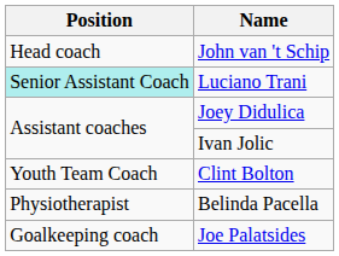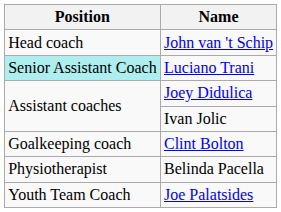 <table class="wikitable">
 <tr>
 <th>Position</th>
 <th>Name</th>
 </tr>
 <tr>
 <td>Head coach</td>
 <td> <a href='#'>John van 't Schip</a></td>
 </tr>
 <tr>
 <td style="background: paleturquoise;">Senior Assistant Coach</td>
 <td> <a href='#'>Luciano Trani</a></td>
 </tr>
 <tr>
 <td rowspan="2">Assistant coaches</td>
 <td> <a href='#'>Joey Didulica</a></td>
 </tr>
 <tr>
 <td> Ivan Jolic</td>
 </tr>
 <tr>
-<td>Youth Team Coach</td>
+<td>Goalkeeping coach</td>
 <td> <a href='#'>Clint Bolton</a></td>
 </tr>
 <tr>
 <td>Physiotherapist</td>
 <td> Belinda Pacella</td>
 </tr>
 <tr>
-<td>Goalkeeping coach</td>
+<td>Youth Team Coach</td>
 <td> <a href='#'>Joe Palatsides</a></td>
 </tr>
 <tr>
 </tr>
 </table>
